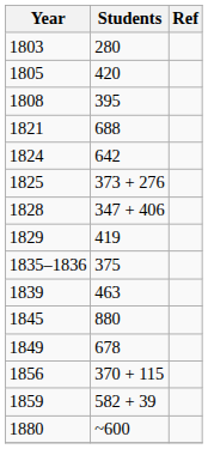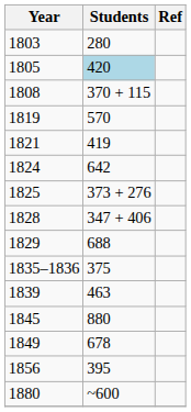 <table class="wikitable floatright">
 <tr>
 <th>Year</th>
 <th>Students</th>
 <th>Ref</th>
 </tr>
 <tr>
 <td>1803</td>
 <td>280</td>
 <td></td>
 </tr>
 <tr>
 <td>1805</td>
-<td>420</td>
+<td style="background: lightblue;">420</td>
 <td></td>
 </tr>
 <tr>
 <td>1808</td>
-<td>395</td>
+<td>370 + 115</td>
+<td></td>
+</tr>
+<tr>
+<td>1819</td>
+<td>570</td>
 <td></td>
 </tr>
 <tr>
 <td>1821</td>
-<td>688</td>
+<td>419</td>
 <td></td>
 </tr>
 <tr>
 <td>1824</td>
 <td>642</td>
 <td></td>
 </tr>
 <tr>
 <td>1825</td>
 <td>373 + 276</td>
 <td></td>
 </tr>
 <tr>
 <td>1828</td>
 <td>347 + 406</td>
 <td></td>
 </tr>
 <tr>
 <td>1829</td>
-<td>419</td>
+<td>688</td>
 <td></td>
 </tr>
 <tr>
 <td>1835–1836</td>
 <td>375</td>
 <td></td>
 </tr>
 <tr>
 <td>1839</td>
 <td>463</td>
 <td></td>
 </tr>
 <tr>
 <td>1845</td>
 <td>880</td>
 <td></td>
 </tr>
 <tr>
 <td>1849</td>
 <td>678</td>
 <td></td>
 </tr>
 <tr>
 <td>1856</td>
-<td>370 + 115</td>
-<td></td>
-</tr>
-<tr>
-<td>1859</td>
-<td>582 + 39</td>
+<td>395</td>
 <td></td>
 </tr>
 <tr>
 <td>1880</td>
 <td>~600</td>
 <td></td>
 </tr>
 <tr>
 </tr>
 </table>
